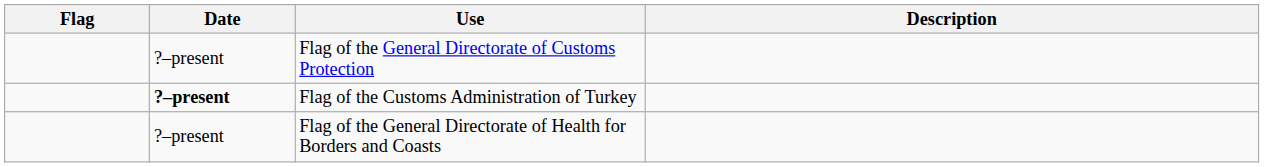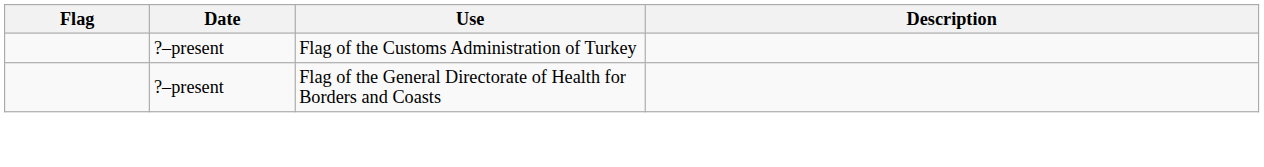 <table class="wikitable">
 <tr>
 <th scope="col" style="width:120px;">Flag</th>
 <th scope="col" style="width:120px;">Date</th>
 <th scope="col" style="width:300px;">Use</th>
 <th scope="col" style="width:530px;">Description</th>
 </tr>
 <tr>
 <td></td>
 <td>?–present</td>
-<td>Flag of the <a href='#'>General Directorate of Customs Protection</a></td>
-<td></td>
-</tr>
-<tr>
-<td></td>
-<td><strong>?–present</strong></td>
 <td>Flag of the Customs Administration of Turkey</td>
 <td></td>
 </tr>
 <tr>
 <td></td>
 <td>?–present</td>
 <td>Flag of the General Directorate of Health for Borders and Coasts</td>
 <td></td>
 </tr>
 </table>
